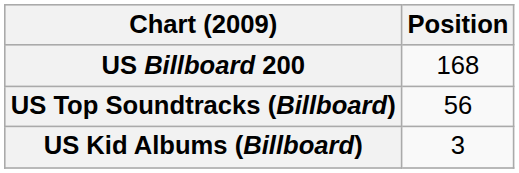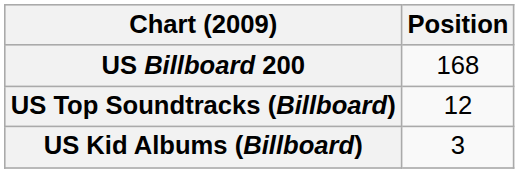 <table class="wikitable sortable plainrowheaders" style="text-align:center">
 <tr>
 <th scope="col">Chart (2009)</th>
 <th scope="col">Position</th>
 </tr>
 <tr>
 <th scope="row">US <em>Billboard</em> 200</th>
 <td>168</td>
 </tr>
 <tr>
 <th scope="row">US Top Soundtracks (<em>Billboard</em>)</th>
-<td>56</td>
+<td>12</td>
 </tr>
 <tr>
 <th scope="row">US Kid Albums (<em>Billboard</em>)</th>
 <td>3</td>
 </tr>
 </table>
